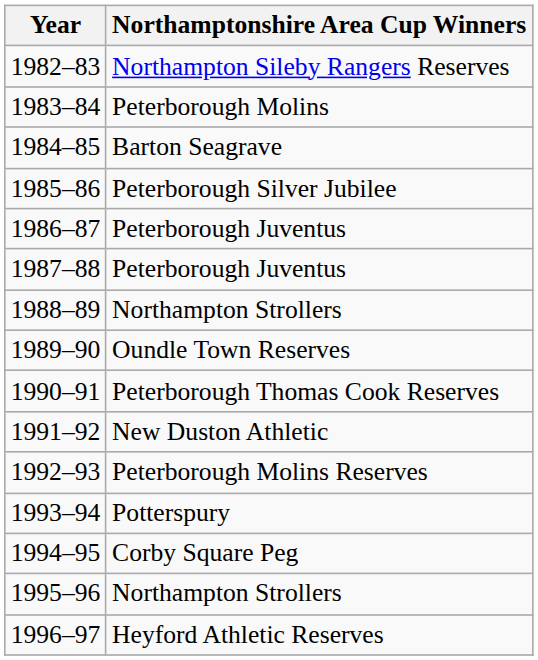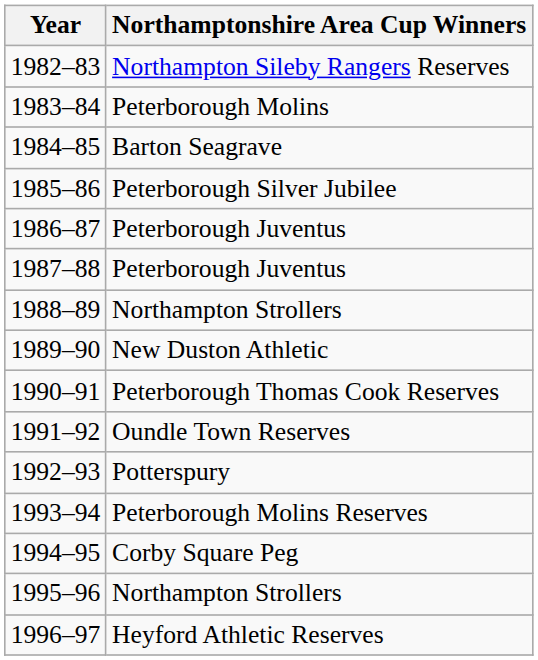 <table class="wikitable" style="float:left; margin-right:1em">
 <tr>
 <th>Year</th>
 <th>Northamptonshire Area Cup Winners</th>
 </tr>
 <tr>
 <td>1982–83</td>
 <td><a href='#'>Northampton Sileby Rangers</a> Reserves</td>
 </tr>
 <tr>
 <td>1983–84</td>
 <td>Peterborough Molins</td>
 </tr>
 <tr>
 <td>1984–85</td>
 <td>Barton Seagrave</td>
 </tr>
 <tr>
 <td>1985–86</td>
 <td>Peterborough Silver Jubilee</td>
 </tr>
 <tr>
 <td>1986–87</td>
 <td>Peterborough Juventus</td>
 </tr>
 <tr>
 <td>1987–88</td>
 <td>Peterborough Juventus</td>
 </tr>
 <tr>
 <td>1988–89</td>
 <td>Northampton Strollers</td>
 </tr>
 <tr>
 <td>1989–90</td>
-<td>Oundle Town Reserves</td>
+<td>New Duston Athletic</td>
 </tr>
 <tr>
 <td>1990–91</td>
 <td>Peterborough Thomas Cook Reserves</td>
 </tr>
 <tr>
 <td>1991–92</td>
-<td>New Duston Athletic</td>
+<td>Oundle Town Reserves</td>
 </tr>
 <tr>
 <td>1992–93</td>
-<td>Peterborough Molins Reserves</td>
+<td>Potterspury</td>
 </tr>
 <tr>
 <td>1993–94</td>
-<td>Potterspury</td>
+<td>Peterborough Molins Reserves</td>
 </tr>
 <tr>
 <td>1994–95</td>
 <td>Corby Square Peg</td>
 </tr>
 <tr>
 <td>1995–96</td>
 <td>Northampton Strollers</td>
 </tr>
 <tr>
 <td>1996–97</td>
 <td>Heyford Athletic Reserves</td>
 </tr>
 </table>
